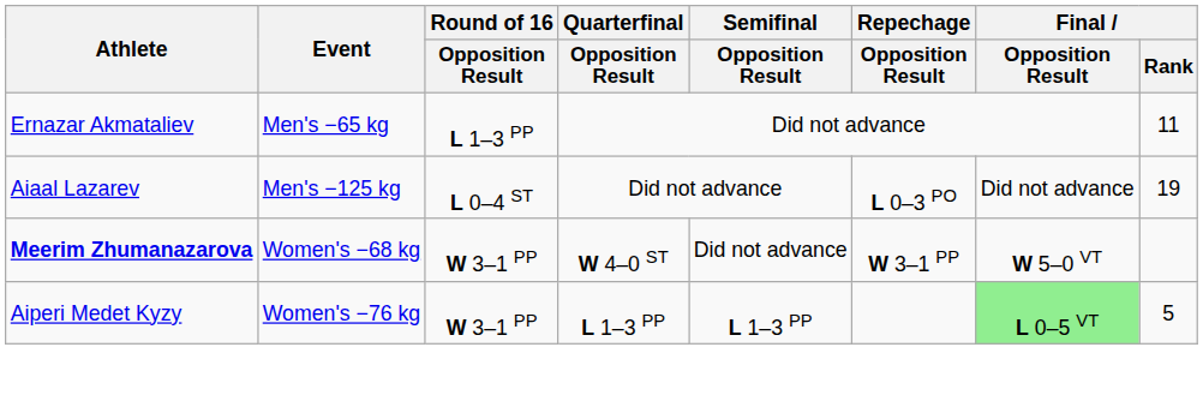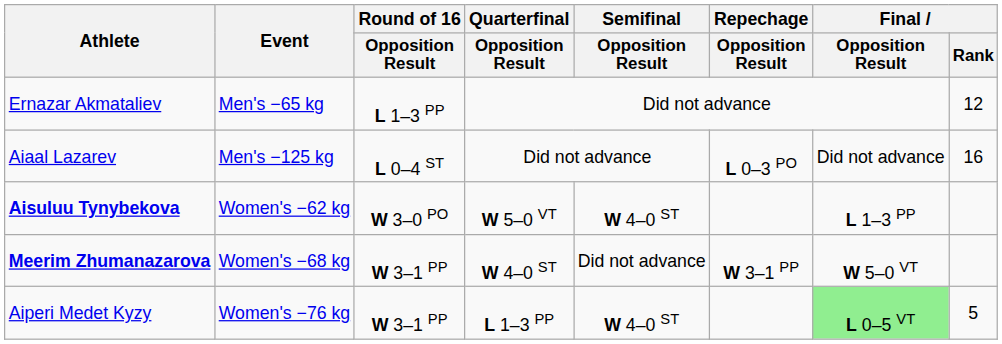 <table class="wikitable" style="font-size:90%">
 <tr>
 <th rowspan=2>Athlete</th>
 <th rowspan=2>Event</th>
 <th>Round of 16</th>
 <th>Quarterfinal</th>
 <th>Semifinal</th>
 <th>Repechage</th>
 <th colspan=2>Final / </th>
 </tr>
 <tr style="font-size: 95%">
 <th>Opposition<br>Result</th>
 <th>Opposition<br>Result</th>
 <th>Opposition<br>Result</th>
 <th>Opposition<br>Result</th>
 <th>Opposition<br>Result</th>
 <th>Rank</th>
 </tr>
 <tr align=center>
 <td align=left><a href='#'>Ernazar Akmataliev</a></td>
 <td align=left><a href='#'>Men's −65 kg</a></td>
 <td><br><strong>L</strong> 1–3 <sup>PP</sup></td>
 <td colspan=4>Did not advance</td>
-<td>11</td>
+<td>12</td>
 </tr>
 <tr align=center>
 <td align=left><a href='#'>Aiaal Lazarev</a></td>
 <td align=left><a href='#'>Men's −125 kg</a></td>
 <td><br><strong>L</strong> 0–4 <sup>ST</sup></td>
 <td colspan=2>Did not advance</td>
 <td><br><strong>L</strong> 0–3 <sup>PO</sup></td>
 <td>Did not advance</td>
-<td>19</td>
+<td>16</td>
+</tr>
+<tr align=center>
+<td align=left><strong><a href='#'>Aisuluu Tynybekova</a></strong></td>
+<td align=left><a href='#'>Women's −62 kg</a></td>
+<td><br><strong>W</strong> 3–0 <sup>PO</sup></td>
+<td><br><strong>W</strong> 5–0 <sup>VT</sup></td>
+<td><br><strong>W</strong> 4–0 <sup>ST</sup></td>
+<td></td>
+<td><br><strong>L</strong> 1–3 <sup>PP</sup></td>
+<td></td>
 </tr>
 <tr align=center>
 <td align=left><strong><a href='#'>Meerim Zhumanazarova</a></strong></td>
 <td align=left><a href='#'>Women's −68 kg</a></td>
 <td><br><strong>W</strong> 3–1 <sup>PP</sup></td>
 <td><br><strong>W</strong> 4–0 <sup>ST</sup></td>
 <td>Did not advance</td>
 <td><br><strong>W</strong> 3–1 <sup>PP</sup></td>
 <td><br><strong>W</strong> 5–0 <sup>VT</sup></td>
 <td></td>
 </tr>
 <tr align=center>
 <td align=left><a href='#'>Aiperi Medet Kyzy</a></td>
 <td align=left><a href='#'>Women's −76 kg</a></td>
 <td><br><strong>W</strong> 3–1 <sup>PP</sup></td>
 <td><br><strong>L</strong> 1–3 <sup>PP</sup></td>
-<td><br><strong>L</strong> 1–3 <sup>PP</sup></td>
+<td><br><strong>W</strong> 4–0 <sup>ST</sup></td>
 <td></td>
 <td style="background: lightgreen;"><br><strong>L</strong> 0–5 <sup>VT</sup></td>
 <td>5</td>
 </tr>
 </table>
